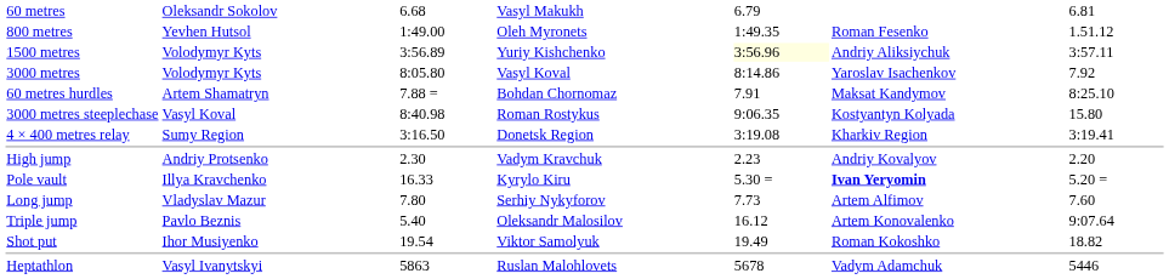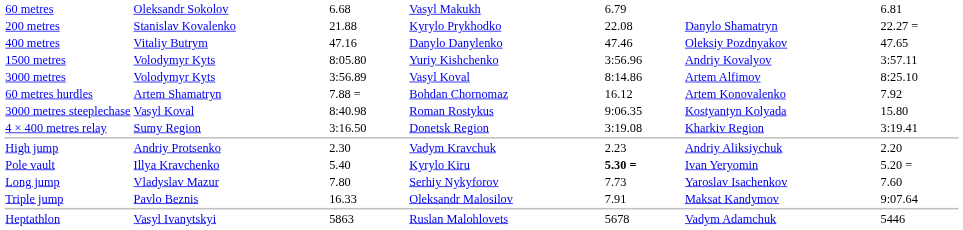 <table>
 <tr>
 <td><a href='#'>60 metres</a></td>
 <td width=250><a href='#'>Oleksandr Sokolov</a></td>
 <td width=100>6.68 </td>
 <td width=250><a href='#'>Vasyl Makukh</a></td>
 <td width=100>6.79</td>
 <td width=250></td>
 <td width=100>6.81</td>
 </tr>
 <tr>
-<td><a href='#'>800 metres</a></td>
-<td><a href='#'>Yevhen Hutsol</a></td>
-<td>1:49.00 </td>
-<td><a href='#'>Oleh Myronets</a></td>
-<td>1:49.35 </td>
-<td><a href='#'>Roman Fesenko</a></td>
-<td>1.51.12 </td>
+<td><a href='#'>200 metres</a></td>
+<td><a href='#'>Stanislav Kovalenko</a></td>
+<td>21.88 </td>
+<td><a href='#'>Kyrylo Prykhodko</a></td>
+<td>22.08 </td>
+<td><a href='#'>Danylo Shamatryn</a></td>
+<td>22.27 =</td>
+</tr>
+<tr>
+<td><a href='#'>400 metres</a></td>
+<td><a href='#'>Vitaliy Butrym</a></td>
+<td>47.16 </td>
+<td><a href='#'>Danylo Danylenko</a></td>
+<td>47.46</td>
+<td><a href='#'>Oleksiy Pozdnyakov</a></td>
+<td>47.65 </td>
 </tr>
 <tr>
 <td><a href='#'>1500 metres</a></td>
 <td><a href='#'>Volodymyr Kyts</a></td>
-<td>3:56.89 </td>
+<td>8:05.80 </td>
 <td><a href='#'>Yuriy Kishchenko</a></td>
-<td style="background: lightyellow;">3:56.96</td>
-<td><a href='#'>Andriy Aliksiychuk</a></td>
+<td>3:56.96</td>
+<td><a href='#'>Andriy Kovalyov</a></td>
 <td>3:57.11</td>
 </tr>
 <tr>
 <td><a href='#'>3000 metres</a></td>
 <td><a href='#'>Volodymyr Kyts</a></td>
-<td>8:05.80 </td>
+<td>3:56.89 </td>
 <td><a href='#'>Vasyl Koval</a></td>
 <td>8:14.86 </td>
-<td><a href='#'>Yaroslav Isachenkov</a></td>
-<td>7.92 </td>
+<td><a href='#'>Artem Alfimov</a></td>
+<td>8:25.10 </td>
 </tr>
 <tr>
 <td><a href='#'>60 metres hurdles</a></td>
 <td><a href='#'>Artem Shamatryn</a></td>
 <td>7.88 =</td>
 <td><a href='#'>Bohdan Chornomaz</a></td>
-<td>7.91</td>
-<td><a href='#'>Maksat Kandymov</a></td>
-<td>8:25.10 </td>
+<td>16.12</td>
+<td><a href='#'>Artem Konovalenko</a></td>
+<td>7.92 </td>
 </tr>
 <tr>
 <td><a href='#'>3000 metres steeplechase</a></td>
 <td><a href='#'>Vasyl Koval</a></td>
 <td>8:40.98 </td>
 <td><a href='#'>Roman Rostykus</a></td>
 <td>9:06.35 </td>
 <td><a href='#'>Kostyantyn Kolyada</a></td>
 <td>15.80 </td>
 </tr>
 <tr>
 <td><a href='#'>4 × 400 metres relay</a></td>
 <td><a href='#'>Sumy Region</a><br></td>
 <td>3:16.50</td>
 <td><a href='#'>Donetsk Region</a><br></td>
 <td>3:19.08</td>
 <td><a href='#'>Kharkiv Region</a><br></td>
 <td>3:19.41</td>
 </tr>
 <tr bgcolor=silver>
 <td colspan=7></td>
 </tr>
 <tr>
 <td><a href='#'>High jump</a></td>
 <td><a href='#'>Andriy Protsenko</a></td>
 <td>2.30</td>
 <td><a href='#'>Vadym Kravchuk</a></td>
 <td>2.23</td>
-<td><a href='#'>Andriy Kovalyov</a></td>
+<td><a href='#'>Andriy Aliksiychuk</a></td>
 <td>2.20</td>
 </tr>
 <tr>
 <td><a href='#'>Pole vault</a></td>
 <td><a href='#'>Illya Kravchenko</a></td>
-<td>16.33 </td>
+<td>5.40 </td>
 <td><a href='#'>Kyrylo Kiru</a></td>
-<td>5.30 =</td>
-<td><strong><a href='#'>Ivan Yeryomin</a></strong></td>
+<td><strong>5.30 =</strong></td>
+<td><a href='#'>Ivan Yeryomin</a></td>
 <td>5.20 =</td>
 </tr>
 <tr>
 <td><a href='#'>Long jump</a></td>
 <td><a href='#'>Vladyslav Mazur</a></td>
 <td>7.80 </td>
 <td><a href='#'>Serhiy Nykyforov</a></td>
 <td>7.73 </td>
-<td><a href='#'>Artem Alfimov</a></td>
+<td><a href='#'>Yaroslav Isachenkov</a></td>
 <td>7.60</td>
 </tr>
 <tr>
 <td><a href='#'>Triple jump</a></td>
 <td><a href='#'>Pavlo Beznis</a></td>
-<td>5.40 </td>
+<td>16.33 </td>
 <td><a href='#'>Oleksandr Malosilov</a></td>
-<td>16.12</td>
-<td><a href='#'>Artem Konovalenko</a></td>
+<td>7.91</td>
+<td><a href='#'>Maksat Kandymov</a></td>
 <td>9:07.64 </td>
-</tr>
-<tr>
-<td><a href='#'>Shot put</a></td>
-<td><a href='#'>Ihor Musiyenko</a></td>
-<td>19.54 </td>
-<td><a href='#'>Viktor Samolyuk</a></td>
-<td>19.49 </td>
-<td><a href='#'>Roman Kokoshko</a></td>
-<td>18.82</td>
 </tr>
 <tr bgcolor=silver>
 <td colspan=7></td>
 </tr>
 <tr>
 <td><a href='#'>Heptathlon</a></td>
 <td><a href='#'>Vasyl Ivanytskyi</a></td>
 <td>5863</td>
 <td><a href='#'>Ruslan Malohlovets</a></td>
 <td>5678</td>
 <td><a href='#'>Vadym Adamchuk</a></td>
 <td>5446</td>
 </tr>
 </table>
